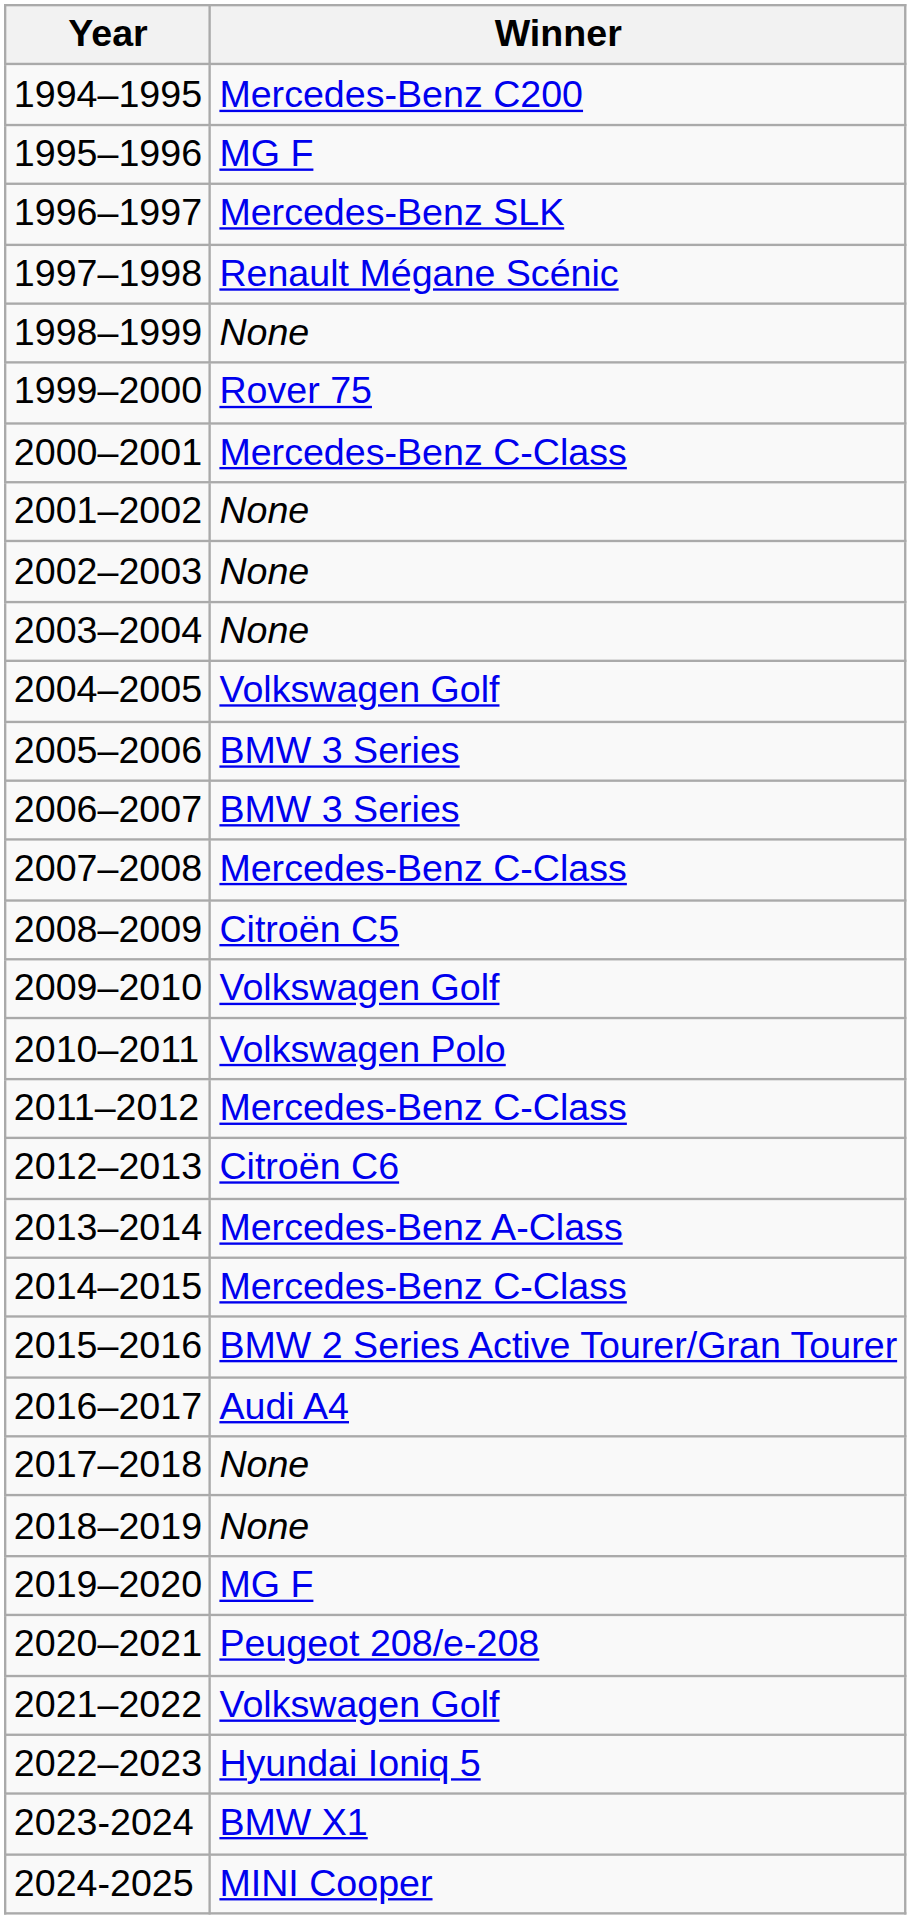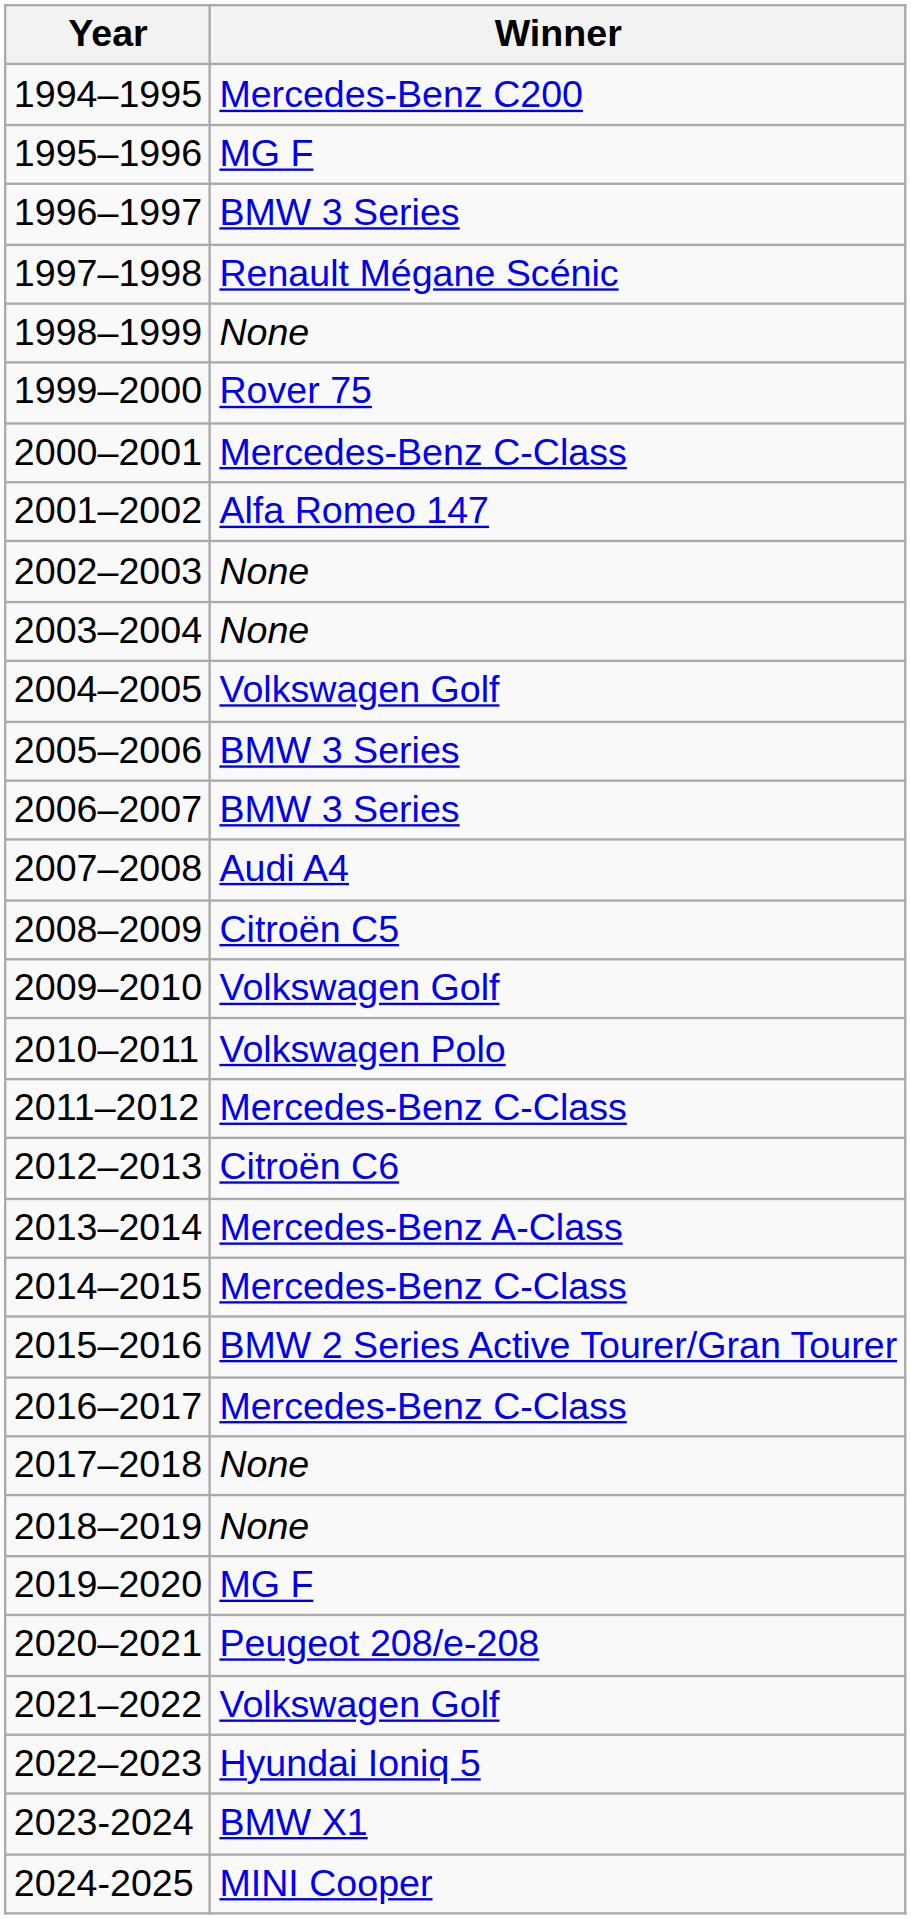 <table class="wikitable">
 <tr>
 <th>Year</th>
 <th>Winner</th>
 </tr>
 <tr>
 <td>1994–1995</td>
 <td><a href='#'>Mercedes-Benz C200</a></td>
 </tr>
 <tr>
 <td>1995–1996</td>
 <td><a href='#'>MG F</a></td>
 </tr>
 <tr>
 <td>1996–1997</td>
-<td><a href='#'>Mercedes-Benz SLK</a></td>
+<td><a href='#'>BMW 3 Series</a></td>
 </tr>
 <tr>
 <td>1997–1998</td>
 <td><a href='#'>Renault Mégane Scénic</a></td>
 </tr>
 <tr>
 <td>1998–1999</td>
 <td><em>None</em></td>
 </tr>
 <tr>
 <td>1999–2000</td>
 <td><a href='#'>Rover 75</a></td>
 </tr>
 <tr>
 <td>2000–2001</td>
 <td><a href='#'>Mercedes-Benz C-Class</a></td>
 </tr>
 <tr>
 <td>2001–2002</td>
-<td><em>None</em></td>
+<td><a href='#'>Alfa Romeo 147</a></td>
 </tr>
 <tr>
 <td>2002–2003</td>
 <td><em>None</em></td>
 </tr>
 <tr>
 <td>2003–2004</td>
 <td><em>None</em></td>
 </tr>
 <tr>
 <td>2004–2005</td>
 <td><a href='#'>Volkswagen Golf</a></td>
 </tr>
 <tr>
 <td>2005–2006</td>
 <td><a href='#'>BMW 3 Series</a></td>
 </tr>
 <tr>
 <td>2006–2007</td>
 <td><a href='#'>BMW 3 Series</a></td>
 </tr>
 <tr>
 <td>2007–2008</td>
-<td><a href='#'>Mercedes-Benz C-Class</a></td>
+<td><a href='#'>Audi A4</a></td>
 </tr>
 <tr>
 <td>2008–2009</td>
 <td><a href='#'>Citroën C5</a></td>
 </tr>
 <tr>
 <td>2009–2010</td>
 <td><a href='#'>Volkswagen Golf</a></td>
 </tr>
 <tr>
 <td>2010–2011</td>
 <td><a href='#'>Volkswagen Polo</a></td>
 </tr>
 <tr>
 <td>2011–2012</td>
 <td><a href='#'>Mercedes-Benz C-Class</a></td>
 </tr>
 <tr>
 <td>2012–2013</td>
 <td><a href='#'>Citroën C6</a></td>
 </tr>
 <tr>
 <td>2013–2014</td>
 <td><a href='#'>Mercedes-Benz A-Class</a></td>
 </tr>
 <tr>
 <td>2014–2015</td>
 <td><a href='#'>Mercedes-Benz C-Class</a></td>
 </tr>
 <tr>
 <td>2015–2016</td>
 <td><a href='#'>BMW 2 Series Active Tourer/Gran Tourer</a></td>
 </tr>
 <tr>
 <td>2016–2017</td>
-<td><a href='#'>Audi A4</a></td>
+<td><a href='#'>Mercedes-Benz C-Class</a></td>
 </tr>
 <tr>
 <td>2017–2018</td>
 <td><em>None</em></td>
 </tr>
 <tr>
 <td>2018–2019</td>
 <td><em>None</em></td>
 </tr>
 <tr>
 <td>2019–2020</td>
 <td><a href='#'>MG F</a></td>
 </tr>
 <tr>
 <td>2020–2021</td>
 <td><a href='#'>Peugeot 208/e-208</a></td>
 </tr>
 <tr>
 <td>2021–2022</td>
 <td><a href='#'>Volkswagen Golf</a></td>
 </tr>
 <tr>
 <td>2022–2023</td>
 <td><a href='#'>Hyundai Ioniq 5</a></td>
 </tr>
 <tr>
 <td>2023-2024</td>
 <td><a href='#'>BMW X1</a></td>
 </tr>
 <tr>
 <td>2024-2025</td>
 <td><a href='#'>MINI Cooper</a></td>
 </tr>
 </table>
